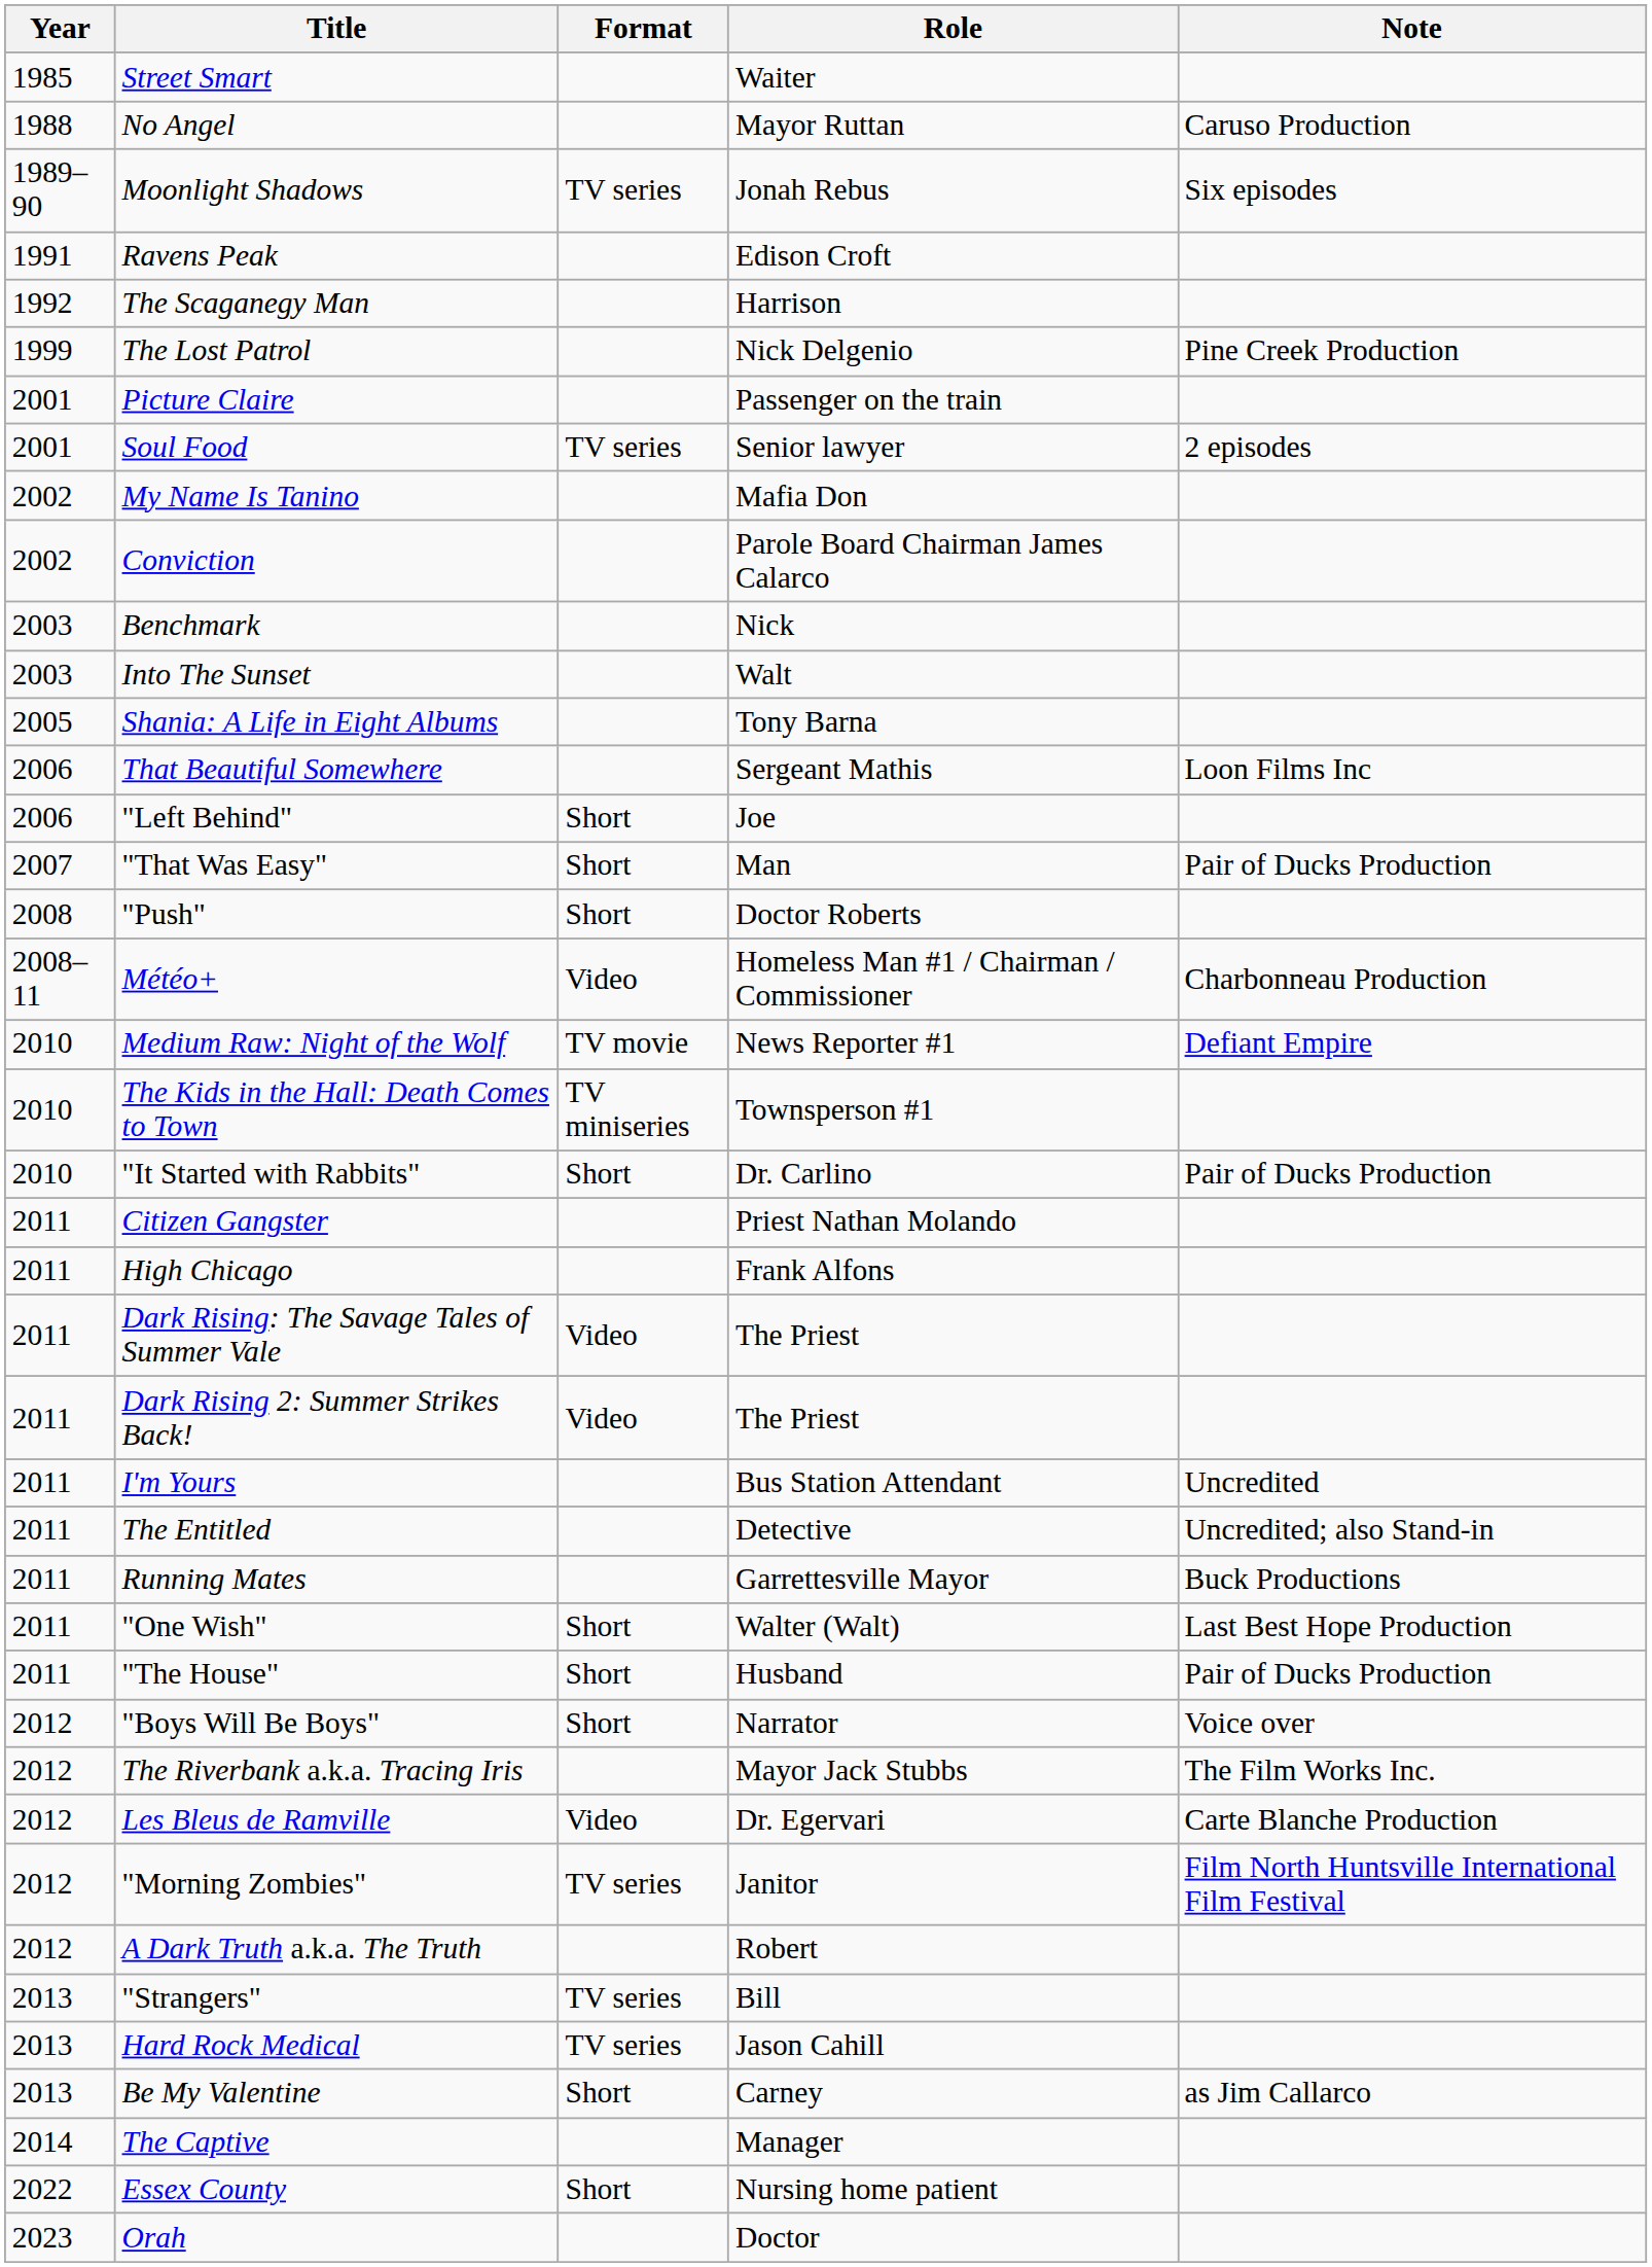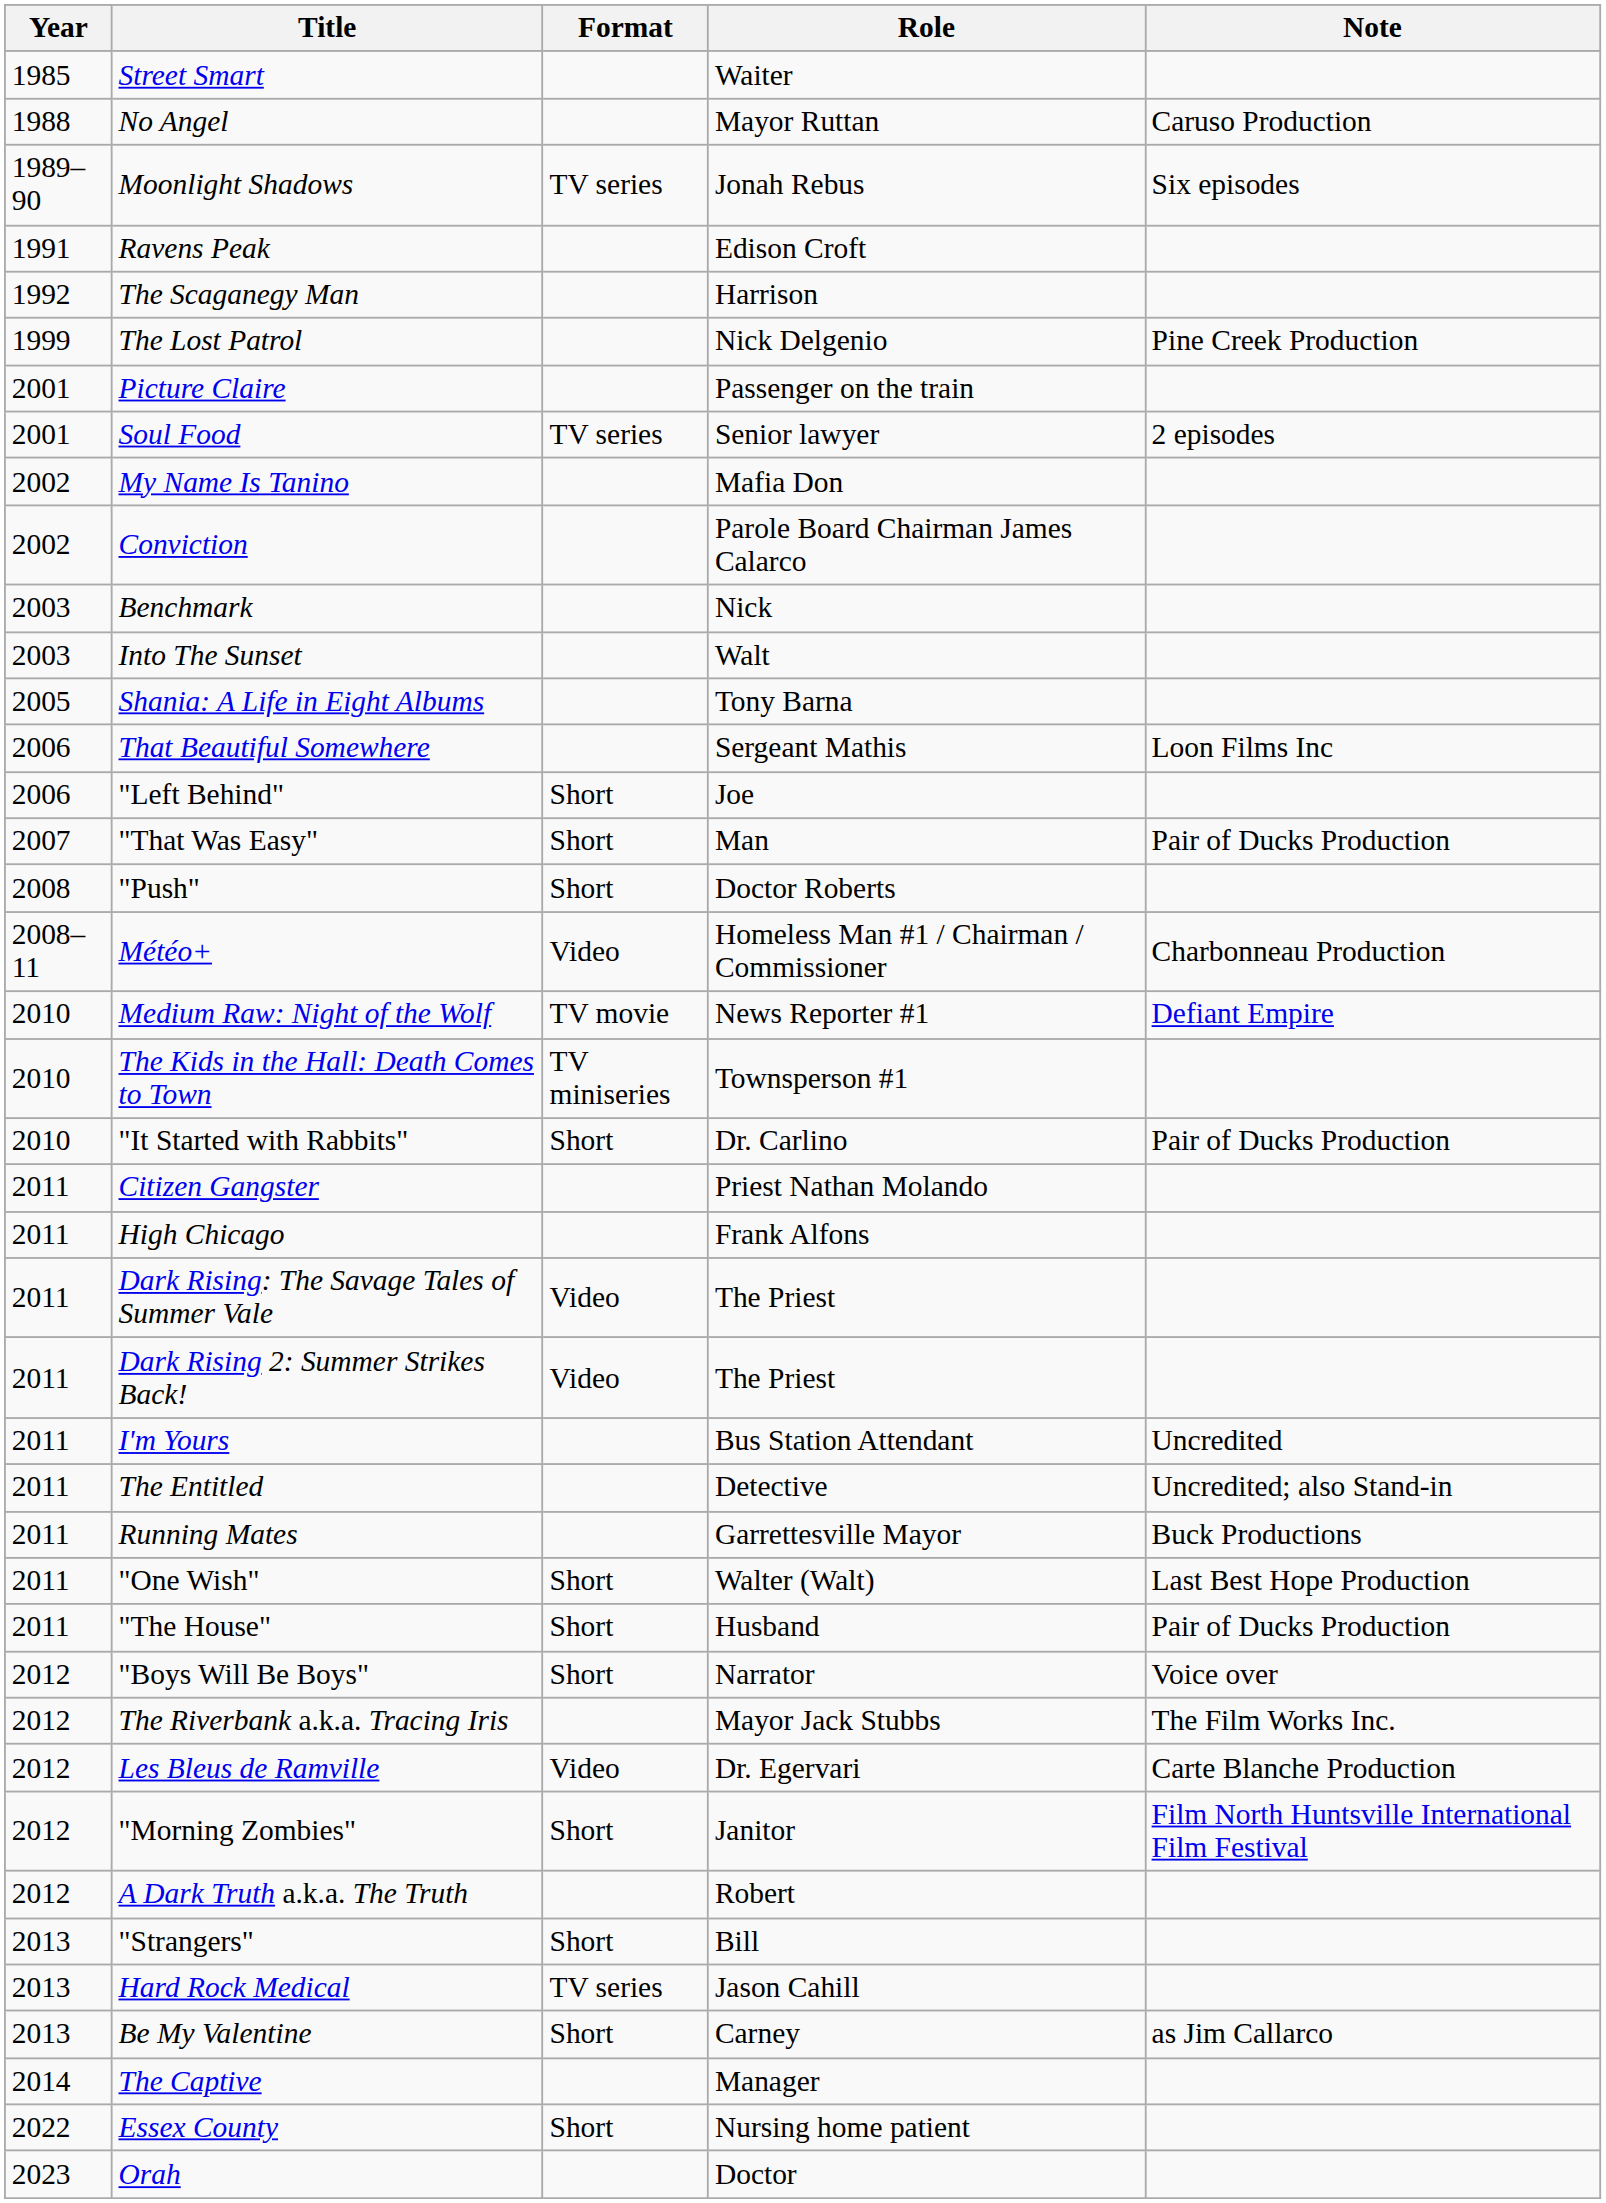 <table class="wikitable sortable">
 <tr>
 <th>Year</th>
 <th>Title</th>
 <th>Format</th>
 <th>Role</th>
 <th>Note</th>
 </tr>
 <tr>
 <td>1985</td>
 <td><em><a href='#'>Street Smart</a></em></td>
 <td></td>
 <td>Waiter</td>
 <td></td>
 </tr>
 <tr>
 <td>1988</td>
 <td><em>No Angel</em></td>
 <td></td>
 <td>Mayor Ruttan</td>
 <td>Caruso Production</td>
 </tr>
 <tr>
 <td>1989–90</td>
 <td><em>Moonlight Shadows</em></td>
 <td>TV series</td>
 <td>Jonah Rebus</td>
 <td>Six episodes</td>
 </tr>
 <tr>
 <td>1991</td>
 <td><em>Ravens Peak</em></td>
 <td></td>
 <td>Edison Croft</td>
 <td></td>
 </tr>
 <tr>
 <td>1992</td>
 <td><em>The Scaganegy Man</em></td>
 <td></td>
 <td>Harrison</td>
 <td></td>
 </tr>
 <tr>
 <td>1999</td>
 <td><em>The Lost Patrol</em></td>
 <td></td>
 <td>Nick Delgenio</td>
 <td>Pine Creek Production</td>
 </tr>
 <tr>
 <td>2001</td>
 <td><em><a href='#'>Picture Claire</a></em></td>
 <td></td>
 <td>Passenger on the train</td>
 <td></td>
 </tr>
 <tr>
 <td>2001</td>
 <td><em><a href='#'>Soul Food</a></em></td>
 <td>TV series</td>
 <td>Senior lawyer</td>
 <td>2 episodes</td>
 </tr>
 <tr>
 <td>2002</td>
 <td><em><a href='#'>My Name Is Tanino</a></em></td>
 <td></td>
 <td>Mafia Don</td>
 <td></td>
 </tr>
 <tr>
 <td>2002</td>
 <td><em><a href='#'>Conviction</a></em></td>
 <td></td>
 <td>Parole Board Chairman James Calarco</td>
 <td></td>
 </tr>
 <tr>
 <td>2003</td>
 <td><em>Benchmark</em></td>
 <td></td>
 <td>Nick</td>
 <td></td>
 </tr>
 <tr>
 <td>2003</td>
 <td><em>Into The Sunset</em></td>
 <td></td>
 <td>Walt</td>
 <td></td>
 </tr>
 <tr>
 <td>2005</td>
 <td><em><a href='#'>Shania: A Life in Eight Albums</a></em></td>
 <td></td>
 <td>Tony Barna</td>
 <td></td>
 </tr>
 <tr>
 <td>2006</td>
 <td><em><a href='#'>That Beautiful Somewhere</a></em></td>
 <td></td>
 <td>Sergeant Mathis</td>
 <td>Loon Films Inc</td>
 </tr>
 <tr>
 <td>2006</td>
 <td>"Left Behind"</td>
 <td>Short</td>
 <td>Joe</td>
 <td></td>
 </tr>
 <tr>
 <td>2007</td>
 <td>"That Was Easy"</td>
 <td>Short</td>
 <td>Man</td>
 <td>Pair of Ducks Production</td>
 </tr>
 <tr>
 <td>2008</td>
 <td>"Push"</td>
 <td>Short</td>
 <td>Doctor Roberts</td>
 <td></td>
 </tr>
 <tr>
 <td>2008–11</td>
 <td><em><a href='#'>Météo+</a></em></td>
 <td>Video</td>
 <td>Homeless Man #1 / Chairman / Commissioner</td>
 <td>Charbonneau Production</td>
 </tr>
 <tr>
 <td>2010</td>
 <td><em><a href='#'>Medium Raw: Night of the Wolf</a></em></td>
 <td>TV movie</td>
 <td>News Reporter #1</td>
 <td><a href='#'>Defiant Empire</a></td>
 </tr>
 <tr>
 <td>2010</td>
 <td><em><a href='#'>The Kids in the Hall: Death Comes to Town</a></em></td>
 <td>TV miniseries</td>
 <td>Townsperson #1</td>
 </tr>
 <tr>
 <td>2010</td>
 <td>"It Started with Rabbits"</td>
 <td>Short</td>
 <td>Dr. Carlino</td>
 <td>Pair of Ducks Production</td>
 </tr>
 <tr>
 <td>2011</td>
 <td><em><a href='#'>Citizen Gangster</a></em></td>
 <td></td>
 <td>Priest Nathan Molando</td>
 <td></td>
 </tr>
 <tr>
 <td>2011</td>
 <td><em>High Chicago</em></td>
 <td></td>
 <td>Frank Alfons</td>
 <td></td>
 </tr>
 <tr>
 <td>2011</td>
 <td><em><a href='#'>Dark Rising</a>: The Savage Tales of Summer Vale</em></td>
 <td>Video</td>
 <td>The Priest</td>
 <td></td>
 </tr>
 <tr>
 <td>2011</td>
 <td><em><a href='#'>Dark Rising</a> 2: Summer Strikes Back!</em></td>
 <td>Video</td>
 <td>The Priest</td>
 </tr>
 <tr>
 <td>2011</td>
 <td><em><a href='#'>I'm Yours</a></em></td>
 <td></td>
 <td>Bus Station Attendant</td>
 <td>Uncredited</td>
 </tr>
 <tr>
 <td>2011</td>
 <td><em>The Entitled</em></td>
 <td></td>
 <td>Detective</td>
 <td>Uncredited; also Stand-in</td>
 </tr>
 <tr>
 <td>2011</td>
 <td><em>Running Mates</em></td>
 <td></td>
 <td>Garrettesville Mayor</td>
 <td>Buck Productions</td>
 </tr>
 <tr>
 <td>2011</td>
 <td>"One Wish"</td>
 <td>Short</td>
 <td>Walter (Walt)</td>
 <td>Last Best Hope Production</td>
 </tr>
 <tr>
 <td>2011</td>
 <td>"The House"</td>
 <td>Short</td>
 <td>Husband</td>
 <td>Pair of Ducks Production</td>
 </tr>
 <tr>
 <td>2012</td>
 <td>"Boys Will Be Boys"</td>
 <td>Short</td>
 <td>Narrator</td>
 <td>Voice over</td>
 </tr>
 <tr>
 <td>2012</td>
 <td><em>The Riverbank</em> a.k.a. <em>Tracing Iris</em></td>
 <td></td>
 <td>Mayor Jack Stubbs</td>
 <td>The Film Works Inc.</td>
 </tr>
 <tr>
 <td>2012</td>
 <td><em><a href='#'>Les Bleus de Ramville</a></em></td>
 <td>Video</td>
 <td>Dr. Egervari</td>
 <td>Carte Blanche Production</td>
 </tr>
 <tr>
 <td>2012</td>
 <td>"Morning Zombies"</td>
-<td>TV series</td>
+<td>Short</td>
 <td>Janitor</td>
 <td><a href='#'>Film North Huntsville International Film Festival</a></td>
 </tr>
 <tr>
 <td>2012</td>
 <td><em><a href='#'>A Dark Truth</a></em> a.k.a. <em>The Truth</em></td>
 <td></td>
 <td>Robert</td>
 <td></td>
 </tr>
 <tr>
 <td>2013</td>
 <td>"Strangers"</td>
-<td>TV series</td>
+<td>Short</td>
 <td>Bill</td>
 <td></td>
 </tr>
 <tr>
 <td>2013</td>
 <td><em><a href='#'>Hard Rock Medical</a></em></td>
 <td>TV series</td>
 <td>Jason Cahill</td>
 <td></td>
 </tr>
 <tr>
 <td>2013</td>
 <td><em>Be My Valentine</em></td>
 <td>Short</td>
 <td>Carney</td>
 <td>as Jim Callarco</td>
 </tr>
 <tr>
 <td>2014</td>
 <td><em><a href='#'>The Captive</a></em></td>
 <td></td>
 <td>Manager</td>
 <td></td>
 </tr>
 <tr>
 <td>2022</td>
 <td><em><a href='#'>Essex County</a></em></td>
 <td>Short</td>
 <td>Nursing home patient</td>
 </tr>
 <tr>
 <td>2023</td>
 <td><em><a href='#'>Orah</a></em></td>
 <td></td>
 <td>Doctor</td>
 <td></td>
 </tr>
 </table>
